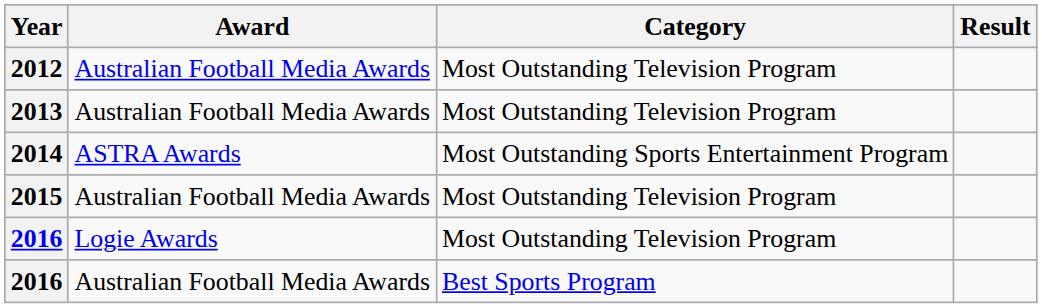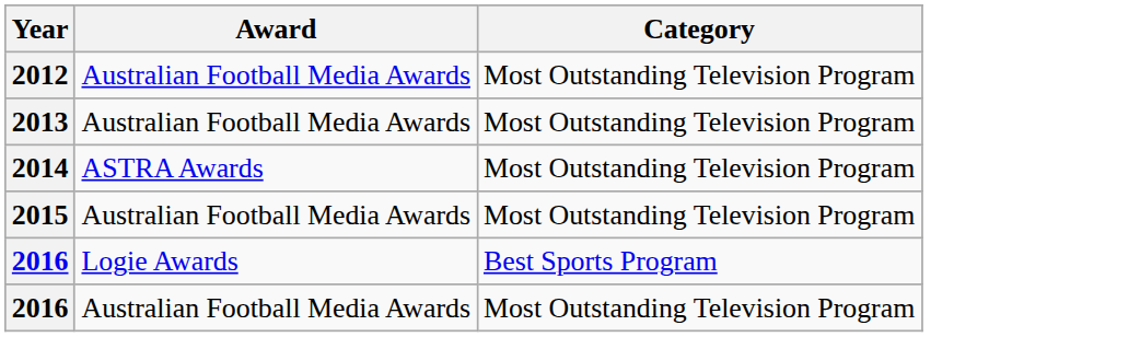 <table class="wikitable plainrowheaders" style="font-size: 95%;">
 <tr>
 <th scope="col">Year</th>
 <th scope="col">Award</th>
 <th scope="col">Category</th>
-<th scope="col">Result</th>
 </tr>
 <tr>
 <th>2012</th>
 <td><a href='#'>Australian Football Media Awards</a></td>
 <td>Most Outstanding Television Program</td>
-<td></td>
 </tr>
 <tr>
 <th>2013</th>
 <td>Australian Football Media Awards</td>
 <td>Most Outstanding Television Program</td>
-<td></td>
 </tr>
 <tr>
 <th>2014</th>
 <td><a href='#'>ASTRA Awards</a></td>
-<td>Most Outstanding Sports Entertainment Program</td>
-<td></td>
+<td>Most Outstanding Television Program</td>
 </tr>
 <tr>
 <th>2015</th>
 <td>Australian Football Media Awards</td>
 <td>Most Outstanding Television Program</td>
-<td></td>
 </tr>
 <tr>
 <th><a href='#'>2016</a></th>
 <td><a href='#'>Logie Awards</a></td>
-<td>Most Outstanding Television Program</td>
-<td></td>
+<td><a href='#'>Best Sports Program</a></td>
 </tr>
 <tr>
 <th>2016</th>
 <td>Australian Football Media Awards</td>
-<td><a href='#'>Best Sports Program</a></td>
-<td></td>
+<td>Most Outstanding Television Program</td>
 </tr>
 </table>
